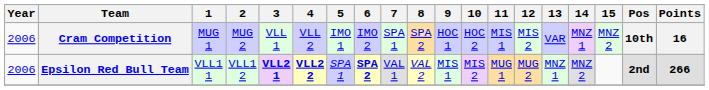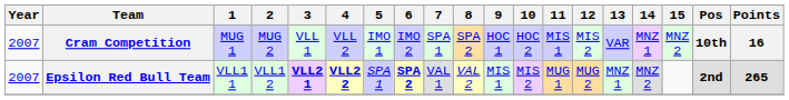 <table class="wikitable" style="text-align:center; font-size:85%">
 <tr>
 <th>Year</th>
 <th>Team</th>
 <th>1</th>
 <th>2</th>
 <th>3</th>
 <th>4</th>
 <th>5</th>
 <th>6</th>
 <th>7</th>
 <th>8</th>
 <th>9</th>
 <th>10</th>
 <th>11</th>
 <th>12</th>
 <th>13</th>
 <th>14</th>
 <th>15</th>
 <th>Pos</th>
 <th>Points</th>
 </tr>
 <tr>
-<td><a href='#'>2006</a></td>
+<td><a href='#'>2007</a></td>
 <th nowrap><a href='#'>Cram Competition</a></th>
 <td style="background:#CFCFFF;"><a href='#'>MUG<br>1</a><br></td>
 <td style="background:#CFCFFF;"><a href='#'>MUG<br>2</a><br></td>
 <td style="background:#DFFFDF;"><a href='#'>VLL<br>1</a><br></td>
 <td style="background:#CFCFFF;"><a href='#'>VLL<br>2</a><br></td>
 <td style="background:#DFFFDF;"><a href='#'>IMO<br>1</a><br></td>
 <td style="background:#CFCFFF;"><a href='#'>IMO<br>2</a><br></td>
 <td style="background:#DFFFDF;"><a href='#'>SPA<br>1</a><br></td>
 <td style="background:#FFDF9F;"><a href='#'>SPA<br>2</a><br></td>
 <td style="background:#CFCFFF;"><a href='#'>HOC<br>1</a><br></td>
 <td style="background:#CFCFFF;"><a href='#'>HOC<br>2</a><br></td>
 <td style="background:#CFCFFF;"><a href='#'>MIS<br>1</a><br></td>
 <td style="background:#DFFFDF;"><a href='#'>MIS<br>2</a><br></td>
 <td style="background:#CFCFFF;"><a href='#'>VAR</a><br></td>
 <td style="background:#EFCFFF;"><a href='#'>MNZ<br>1</a><br></td>
 <td style="background:#DFFFDF;"><a href='#'>MNZ<br>2</a><br></td>
 <th>10th</th>
 <th>16</th>
 </tr>
 <tr>
-<td><a href='#'>2006</a></td>
+<td><a href='#'>2007</a></td>
 <th nowrap><a href='#'>Epsilon Red Bull Team</a></th>
 <td style="background:#DFFFDF;"><a href='#'>VLL1<br>1</a><br></td>
 <td style="background:#DFFFDF;"><a href='#'>VLL1<br>2</a><br></td>
 <td style="background:#EFCFFF;"><strong><a href='#'>VLL2<br>1</a></strong><br></td>
 <td style="background:#FFFFBF;"><strong><a href='#'>VLL2<br>2</a></strong><br></td>
 <td style="background:#CFCFFF;"><em><a href='#'>SPA<br>1</a></em><br></td>
 <td style="background:#FFFFBF;"><strong><a href='#'>SPA<br>2</a></strong><br></td>
 <td style="background:#DFDFDF;"><a href='#'>VAL<br>1</a><br></td>
 <td style="background:#FFFFBF;"><em><a href='#'>VAL<br>2</a></em><br></td>
 <td style="background:#DFFFDF;"><a href='#'>MIS<br>1</a><br></td>
 <td style="background:#EFCFFF;"><a href='#'>MIS<br>2</a><br></td>
 <td style="background:#FFDF9F;"><a href='#'>MUG<br>1</a><br></td>
 <td style="background:#FFDF9F;"><a href='#'>MUG<br>2</a><br></td>
 <td style="background:#DFFFDF;"><a href='#'>MNZ<br>1</a><br></td>
 <td style="background:#DFDFDF;"><a href='#'>MNZ<br>2</a><br></td>
 <td></td>
 <th style="background:#DFDFDF;">2nd</th>
-<th style="background:#DFDFDF;">266</th>
+<th style="background:#DFDFDF;">265</th>
 </tr>
 <tr>
 </tr>
 </table>
